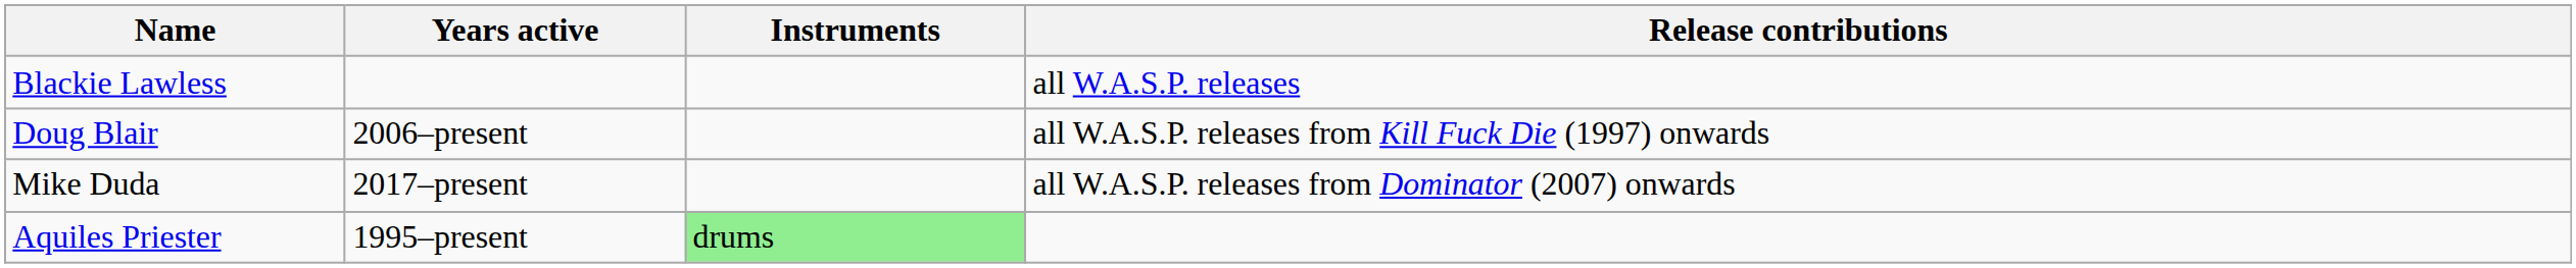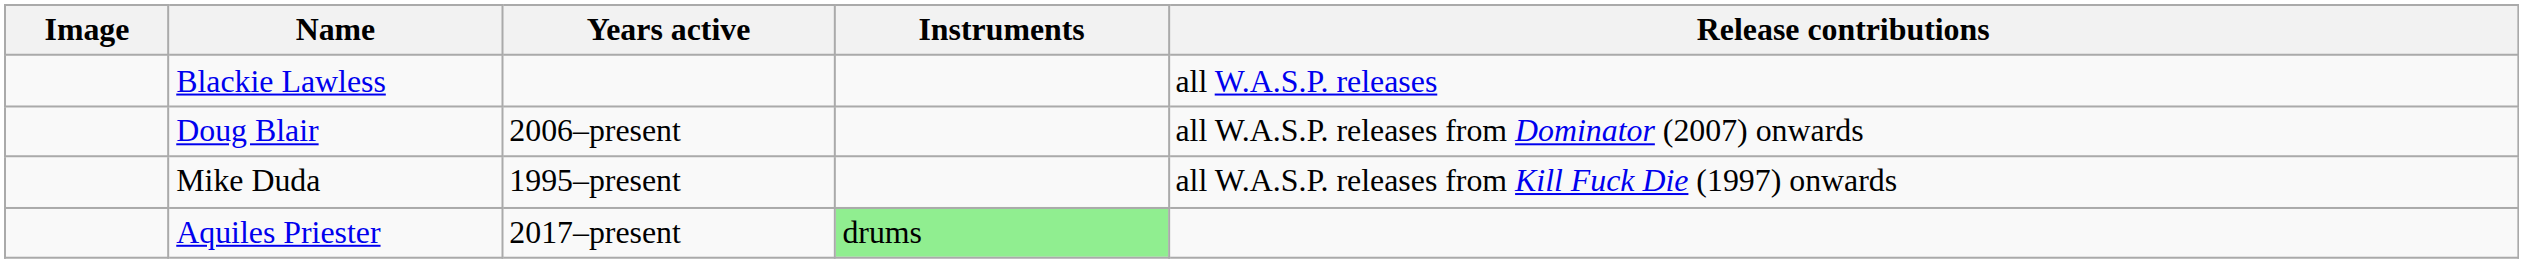 <table class="wikitable" border="1" width=100%>
 <tr>
+<th width="75">Image</th>
 <th width="160">Name</th>
 <th width="160">Years active</th>
 <th width="160">Instruments</th>
 <th>Release contributions</th>
 </tr>
 <tr>
+<td></td>
 <td><a href='#'>Blackie Lawless</a><br></td>
 <td></td>
 <td></td>
 <td>all <a href='#'>W.A.S.P. releases</a></td>
 </tr>
 <tr>
+<td></td>
 <td><a href='#'>Doug Blair</a></td>
 <td>2006–present </td>
+<td></td>
+<td>all W.A.S.P. releases from <em><a href='#'>Dominator</a></em> (2007) onwards</td>
+</tr>
+<tr>
+<td></td>
+<td>Mike Duda</td>
+<td>1995–present</td>
 <td></td>
 <td>all W.A.S.P. releases from <em><a href='#'>Kill Fuck Die</a></em> (1997) onwards</td>
 </tr>
 <tr>
-<td>Mike Duda</td>
+<td></td>
+<td><a href='#'>Aquiles Priester</a></td>
 <td>2017–present</td>
-<td></td>
-<td>all W.A.S.P. releases from <em><a href='#'>Dominator</a></em> (2007) onwards</td>
-</tr>
-<tr>
-<td><a href='#'>Aquiles Priester</a></td>
-<td>1995–present</td>
 <td style="background: lightgreen;">drums</td>
 <td></td>
 </tr>
 </table>
